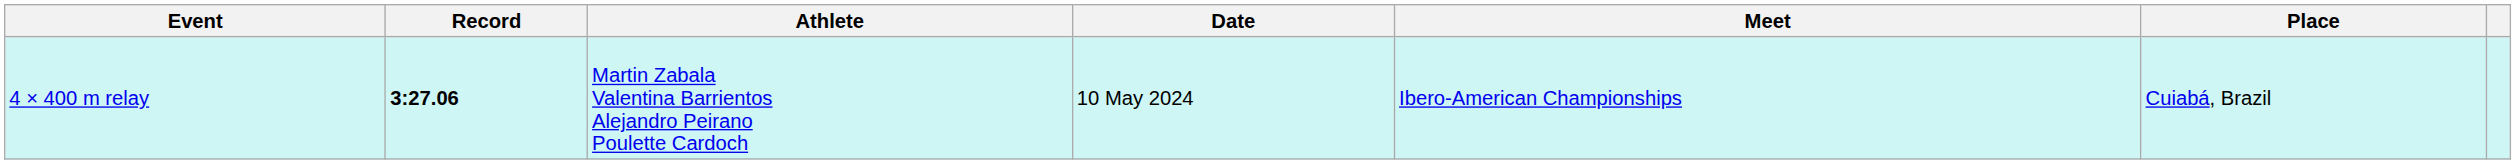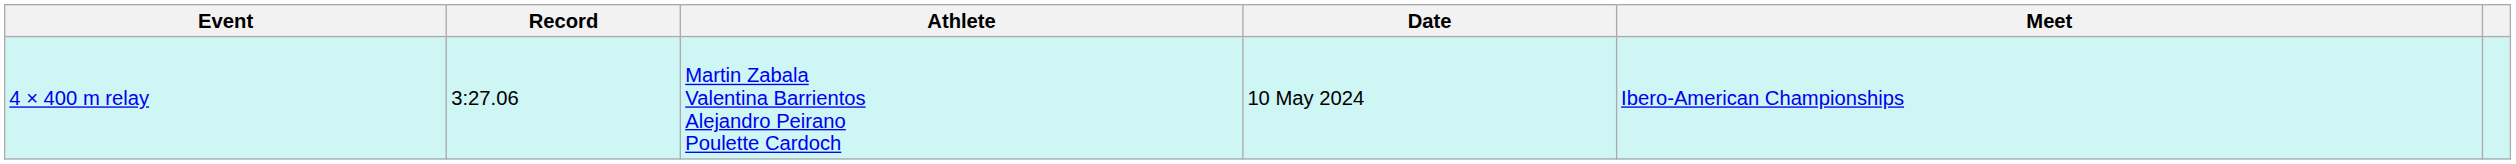 <table class="wikitable" style="font-size:95%; width: 95%;">
 <tr>
 <th>Event</th>
 <th>Record</th>
 <th>Athlete</th>
 <th>Date</th>
 <th>Meet</th>
-<th>Place</th>
 <th></th>
 </tr>
 <tr bgcolor="#CEF6F5">
 <td><a href='#'>4 × 400 m relay</a></td>
-<td><strong>3:27.06</strong></td>
+<td>3:27.06</td>
 <td><br><a href='#'>Martin Zabala</a><br><a href='#'>Valentina Barrientos</a><br><a href='#'>Alejandro Peirano</a><br><a href='#'>Poulette Cardoch</a></td>
 <td>10 May 2024</td>
 <td><a href='#'>Ibero-American Championships</a></td>
-<td><a href='#'>Cuiabá</a>, Brazil</td>
 <td></td>
 </tr>
 </table>
